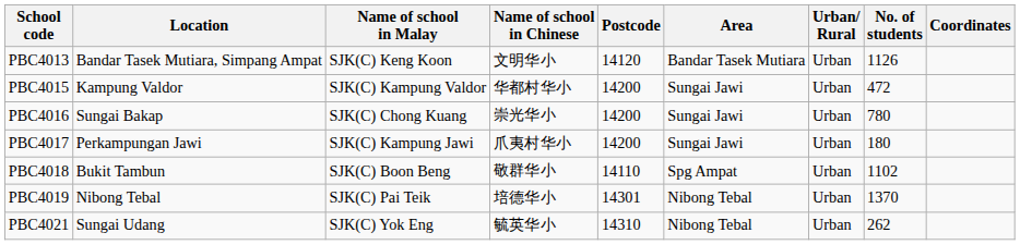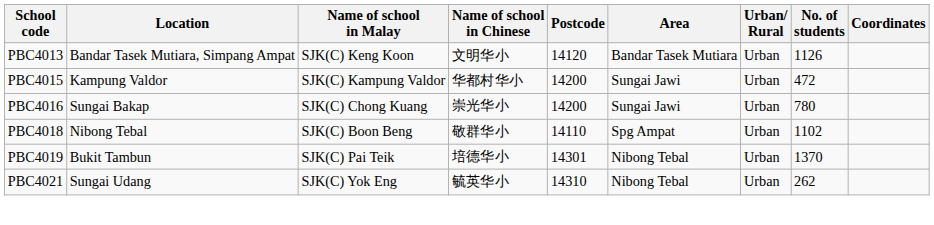 <table class="wikitable sortable">
 <tr>
 <th>School<br>code</th>
 <th>Location</th>
 <th>Name of school<br>in Malay</th>
 <th>Name of school<br>in Chinese</th>
 <th>Postcode</th>
 <th>Area</th>
 <th>Urban/<br>Rural</th>
 <th>No. of<br>students</th>
 <th>Coordinates</th>
 </tr>
 <tr>
 <td>PBC4013</td>
 <td>Bandar Tasek Mutiara, Simpang Ampat</td>
 <td>SJK(C) Keng Koon</td>
 <td>文明华小</td>
 <td>14120</td>
 <td>Bandar Tasek Mutiara</td>
 <td>Urban</td>
 <td>1126</td>
 <td></td>
 </tr>
 <tr>
 <td>PBC4015</td>
 <td>Kampung Valdor</td>
 <td>SJK(C) Kampung Valdor</td>
 <td>华都村华小</td>
 <td>14200</td>
 <td>Sungai Jawi</td>
 <td>Urban</td>
 <td>472</td>
 <td></td>
 </tr>
 <tr>
 <td>PBC4016</td>
 <td>Sungai Bakap</td>
 <td>SJK(C) Chong Kuang</td>
 <td>崇光华小</td>
 <td>14200</td>
 <td>Sungai Jawi</td>
 <td>Urban</td>
 <td>780</td>
 <td></td>
 </tr>
 <tr>
-<td>PBC4017</td>
-<td>Perkampungan Jawi</td>
-<td>SJK(C) Kampung Jawi</td>
-<td>爪夷村华小</td>
-<td>14200</td>
-<td>Sungai Jawi</td>
-<td>Urban</td>
-<td>180</td>
-<td></td>
-</tr>
-<tr>
 <td>PBC4018</td>
-<td>Bukit Tambun</td>
+<td>Nibong Tebal</td>
 <td>SJK(C) Boon Beng</td>
 <td>敬群华小</td>
 <td>14110</td>
 <td>Spg Ampat</td>
 <td>Urban</td>
 <td>1102</td>
 <td></td>
 </tr>
 <tr>
 <td>PBC4019</td>
-<td>Nibong Tebal</td>
+<td>Bukit Tambun</td>
 <td>SJK(C) Pai Teik</td>
 <td>培德华小</td>
 <td>14301</td>
 <td>Nibong Tebal</td>
 <td>Urban</td>
 <td>1370</td>
 <td></td>
 </tr>
 <tr>
 <td>PBC4021</td>
 <td>Sungai Udang</td>
 <td>SJK(C) Yok Eng</td>
 <td>毓英华小</td>
 <td>14310</td>
 <td>Nibong Tebal</td>
 <td>Urban</td>
 <td>262</td>
 <td></td>
 </tr>
 </table>
